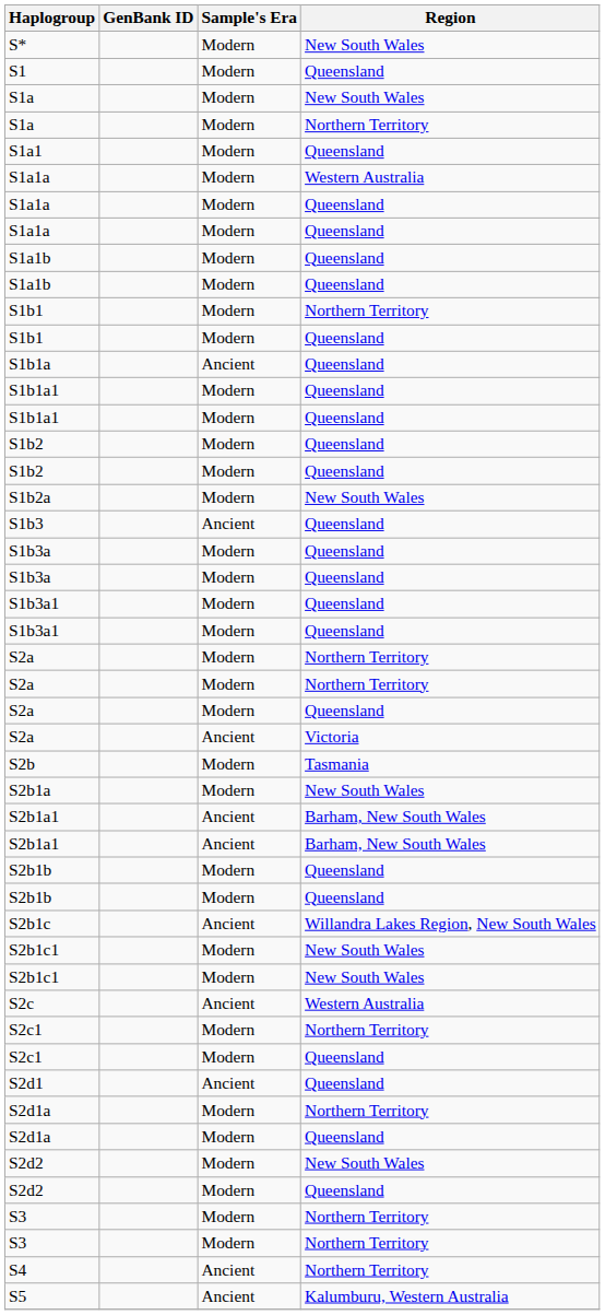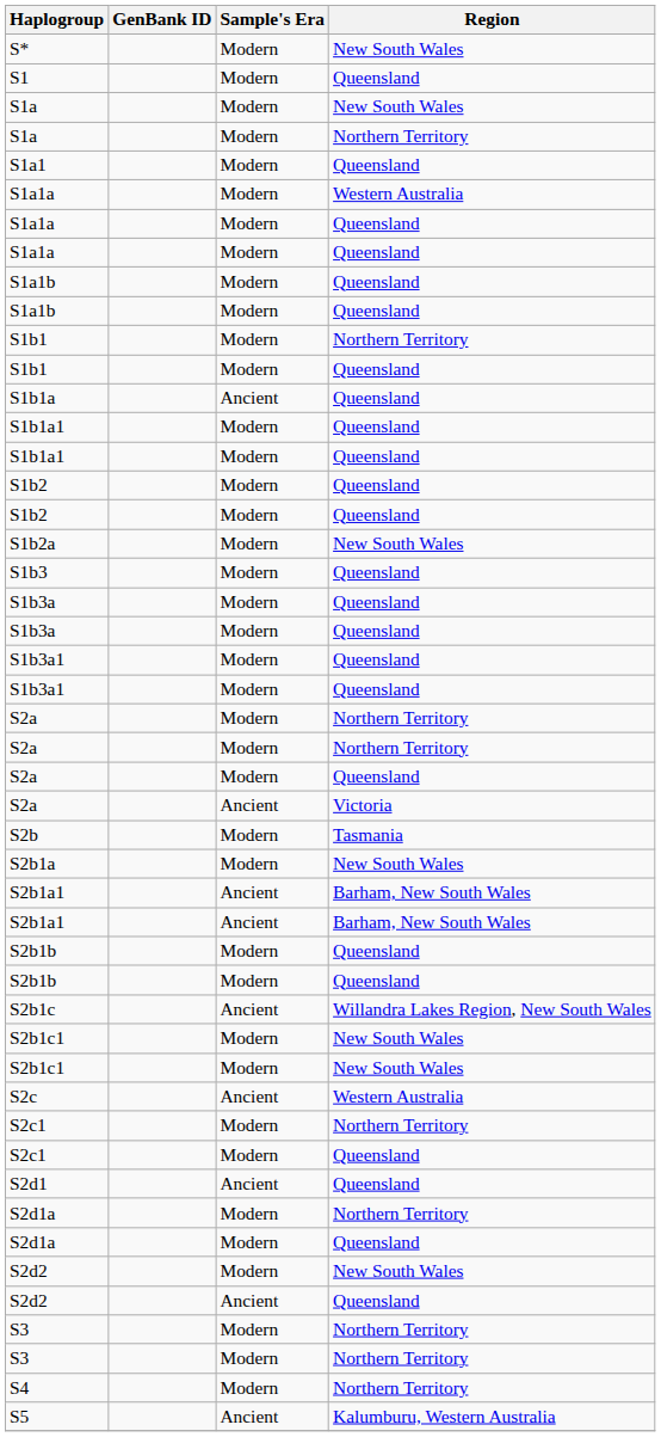 <table class="wikitable sortable">
 <tr>
 <th scope="col">Haplogroup</th>
 <th scope="col">GenBank ID</th>
 <th scope="col">Sample's Era</th>
 <th scope="col">Region</th>
 </tr>
 <tr>
 <td>S*</td>
 <td></td>
 <td>Modern</td>
 <td><a href='#'>New South Wales</a></td>
 </tr>
 <tr>
 <td>S1</td>
 <td></td>
 <td>Modern</td>
 <td><a href='#'>Queensland</a></td>
 </tr>
 <tr>
 <td>S1a</td>
 <td></td>
 <td>Modern</td>
 <td><a href='#'>New South Wales</a></td>
 </tr>
 <tr>
 <td>S1a</td>
 <td></td>
 <td>Modern</td>
 <td><a href='#'>Northern Territory</a></td>
 </tr>
 <tr>
 <td>S1a1</td>
 <td></td>
 <td>Modern</td>
 <td><a href='#'>Queensland</a></td>
 </tr>
 <tr>
 <td>S1a1a</td>
 <td></td>
 <td>Modern</td>
 <td><a href='#'>Western Australia</a></td>
 </tr>
 <tr>
 <td>S1a1a</td>
 <td></td>
 <td>Modern</td>
 <td><a href='#'>Queensland</a></td>
 </tr>
 <tr>
 <td>S1a1a</td>
 <td></td>
 <td>Modern</td>
 <td><a href='#'>Queensland</a></td>
 </tr>
 <tr>
 <td>S1a1b</td>
 <td></td>
 <td>Modern</td>
 <td><a href='#'>Queensland</a></td>
 </tr>
 <tr>
 <td>S1a1b</td>
 <td></td>
 <td>Modern</td>
 <td><a href='#'>Queensland</a></td>
 </tr>
 <tr>
 <td>S1b1</td>
 <td></td>
 <td>Modern</td>
 <td><a href='#'>Northern Territory</a></td>
 </tr>
 <tr>
 <td>S1b1</td>
 <td></td>
 <td>Modern</td>
 <td><a href='#'>Queensland</a></td>
 </tr>
 <tr>
 <td>S1b1a</td>
 <td></td>
 <td>Ancient</td>
 <td><a href='#'>Queensland</a></td>
 </tr>
 <tr>
 <td>S1b1a1</td>
 <td></td>
 <td>Modern</td>
 <td><a href='#'>Queensland</a></td>
 </tr>
 <tr>
 <td>S1b1a1</td>
 <td></td>
 <td>Modern</td>
 <td><a href='#'>Queensland</a></td>
 </tr>
 <tr>
 <td>S1b2</td>
 <td></td>
 <td>Modern</td>
 <td><a href='#'>Queensland</a></td>
 </tr>
 <tr>
 <td>S1b2</td>
 <td></td>
 <td>Modern</td>
 <td><a href='#'>Queensland</a></td>
 </tr>
 <tr>
 <td>S1b2a</td>
 <td></td>
 <td>Modern</td>
 <td><a href='#'>New South Wales</a></td>
 </tr>
 <tr>
 <td>S1b3</td>
 <td></td>
-<td>Ancient</td>
+<td>Modern</td>
 <td><a href='#'>Queensland</a></td>
 </tr>
 <tr>
 <td>S1b3a</td>
 <td></td>
 <td>Modern</td>
 <td><a href='#'>Queensland</a></td>
 </tr>
 <tr>
 <td>S1b3a</td>
 <td></td>
 <td>Modern</td>
 <td><a href='#'>Queensland</a></td>
 </tr>
 <tr>
 <td>S1b3a1</td>
 <td></td>
 <td>Modern</td>
 <td><a href='#'>Queensland</a></td>
 </tr>
 <tr>
 <td>S1b3a1</td>
 <td></td>
 <td>Modern</td>
 <td><a href='#'>Queensland</a></td>
 </tr>
 <tr>
 <td>S2a</td>
 <td></td>
 <td>Modern</td>
 <td><a href='#'>Northern Territory</a></td>
 </tr>
 <tr>
 <td>S2a</td>
 <td></td>
 <td>Modern</td>
 <td><a href='#'>Northern Territory</a></td>
 </tr>
 <tr>
 <td>S2a</td>
 <td></td>
 <td>Modern</td>
 <td><a href='#'>Queensland</a></td>
 </tr>
 <tr>
 <td>S2a</td>
 <td></td>
 <td>Ancient</td>
 <td><a href='#'>Victoria</a></td>
 </tr>
 <tr>
 <td>S2b</td>
 <td></td>
 <td>Modern</td>
 <td><a href='#'>Tasmania</a></td>
 </tr>
 <tr>
 <td>S2b1a</td>
 <td></td>
 <td>Modern</td>
 <td><a href='#'>New South Wales</a></td>
 </tr>
 <tr>
 <td>S2b1a1</td>
 <td></td>
 <td>Ancient</td>
 <td><a href='#'>Barham, New South Wales</a></td>
 </tr>
 <tr>
 <td>S2b1a1</td>
 <td></td>
 <td>Ancient</td>
 <td><a href='#'>Barham, New South Wales</a></td>
 </tr>
 <tr>
 <td>S2b1b</td>
 <td></td>
 <td>Modern</td>
 <td><a href='#'>Queensland</a></td>
 </tr>
 <tr>
 <td>S2b1b</td>
 <td></td>
 <td>Modern</td>
 <td><a href='#'>Queensland</a></td>
 </tr>
 <tr>
 <td>S2b1c</td>
 <td></td>
 <td>Ancient</td>
 <td><a href='#'>Willandra Lakes Region</a>, <a href='#'>New South Wales</a></td>
 </tr>
 <tr>
 <td>S2b1c1</td>
 <td></td>
 <td>Modern</td>
 <td><a href='#'>New South Wales</a></td>
 </tr>
 <tr>
 <td>S2b1c1</td>
 <td></td>
 <td>Modern</td>
 <td><a href='#'>New South Wales</a></td>
 </tr>
 <tr>
 <td>S2c</td>
 <td></td>
 <td>Ancient</td>
 <td><a href='#'>Western Australia</a></td>
 </tr>
 <tr>
 <td>S2c1</td>
 <td></td>
 <td>Modern</td>
 <td><a href='#'>Northern Territory</a></td>
 </tr>
 <tr>
 <td>S2c1</td>
 <td></td>
 <td>Modern</td>
 <td><a href='#'>Queensland</a></td>
 </tr>
 <tr>
 <td>S2d1</td>
 <td></td>
 <td>Ancient</td>
 <td><a href='#'>Queensland</a></td>
 </tr>
 <tr>
 <td>S2d1a</td>
 <td></td>
 <td>Modern</td>
 <td><a href='#'>Northern Territory</a></td>
 </tr>
 <tr>
 <td>S2d1a</td>
 <td></td>
 <td>Modern</td>
 <td><a href='#'>Queensland</a></td>
 </tr>
 <tr>
 <td>S2d2</td>
 <td></td>
 <td>Modern</td>
 <td><a href='#'>New South Wales</a></td>
 </tr>
 <tr>
 <td>S2d2</td>
 <td></td>
-<td>Modern</td>
+<td>Ancient</td>
 <td><a href='#'>Queensland</a></td>
 </tr>
 <tr>
 <td>S3</td>
 <td></td>
 <td>Modern</td>
 <td><a href='#'>Northern Territory</a></td>
 </tr>
 <tr>
 <td>S3</td>
 <td></td>
 <td>Modern</td>
 <td><a href='#'>Northern Territory</a></td>
 </tr>
 <tr>
 <td>S4</td>
 <td></td>
-<td>Ancient</td>
+<td>Modern</td>
 <td><a href='#'>Northern Territory</a></td>
 </tr>
 <tr>
 <td>S5</td>
 <td></td>
 <td>Ancient</td>
 <td><a href='#'>Kalumburu, Western Australia</a></td>
 </tr>
 <tr>
 </tr>
 </table>
